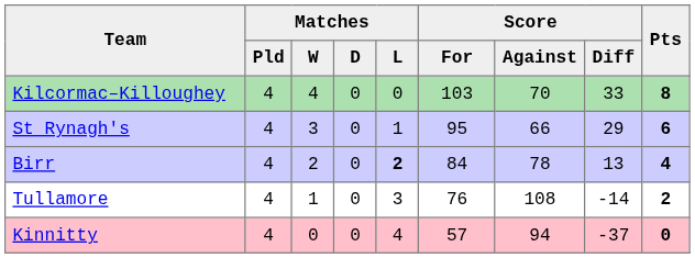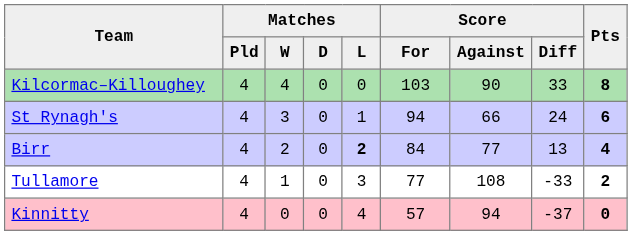 <table style=border-collapse:collapse border=1 cellspacing=0 cellpadding=5>
 <tr align=center bgcolor=#efefef>
 <th rowspan=2 width=165>Team</th>
 <th colspan=4>Matches</th>
 <th colspan=3>Score</th>
 <th rowspan=2width=20>Pts</th>
 </tr>
 <tr align=center bgcolor=#efefef>
 <th width=20>Pld</th>
 <th width=20>W</th>
 <th width=20>D</th>
 <th width=20>L</th>
 <th width=45>For</th>
 <th width=45>Against</th>
 <th width=30>Diff</th>
 </tr>
 <tr align=center style="background:#ACE1AF;">
 <td style="text-align:left;"><a href='#'>Kilcormac–Killoughey</a></td>
 <td>4</td>
 <td>4</td>
 <td>0</td>
 <td>0</td>
 <td>103</td>
-<td>70</td>
+<td>90</td>
 <td>33</td>
 <td><strong>8</strong></td>
 </tr>
 <tr align=center style="background:#ccccff;">
 <td style="text-align:left;"><a href='#'>St Rynagh's</a></td>
 <td>4</td>
 <td>3</td>
 <td>0</td>
 <td>1</td>
-<td>95</td>
+<td>94</td>
 <td>66</td>
-<td>29</td>
+<td>24</td>
 <td><strong>6</strong></td>
 </tr>
 <tr align=center style="background:#ccccff;">
 <td style="text-align:left;"><a href='#'>Birr</a></td>
 <td>4</td>
 <td>2</td>
 <td>0</td>
 <td><strong>2</strong></td>
 <td>84</td>
-<td>78</td>
+<td>77</td>
 <td>13</td>
 <td><strong>4</strong></td>
 </tr>
 <tr align=center>
 <td style="text-align:left;"><a href='#'>Tullamore</a></td>
 <td>4</td>
 <td>1</td>
 <td>0</td>
 <td>3</td>
-<td>76</td>
+<td>77</td>
 <td>108</td>
-<td>-14</td>
+<td>-33</td>
 <td><strong>2</strong></td>
 </tr>
 <tr align=center style="background:#FFC0CB;">
 <td style="text-align:left;"><a href='#'>Kinnitty</a></td>
 <td>4</td>
 <td>0</td>
 <td>0</td>
 <td>4</td>
 <td>57</td>
 <td>94</td>
 <td>-37</td>
 <td><strong>0</strong></td>
 </tr>
 </table>
